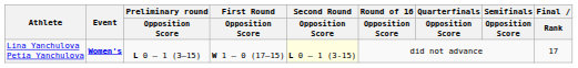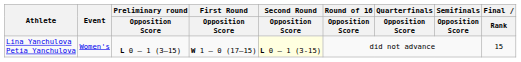 <table class=wikitable style="font-size:90%">
 <tr>
 <th rowspan="2">Athlete</th>
 <th rowspan="2">Event</th>
 <th>Preliminary round</th>
 <th>First Round</th>
 <th>Second Round</th>
 <th>Round of 16</th>
 <th>Quarterfinals</th>
 <th>Semifinals</th>
 <th colspan=2>Final / </th>
 </tr>
 <tr style="font-size:95%">
 <th>Opposition<br>Score</th>
 <th>Opposition<br>Score</th>
 <th>Opposition<br>Score</th>
 <th>Opposition<br>Score</th>
 <th>Opposition<br>Score</th>
 <th>Opposition<br>Score</th>
 <th>Rank</th>
 </tr>
 <tr align=center>
 <td align=left><a href='#'>Lina Yanchulova</a><br><a href='#'>Petia Yanchulova</a></td>
-<td align=left><strong><a href='#'>Women's</a></strong></td>
+<td align=left><a href='#'>Women's</a></td>
 <td><br><strong>L</strong> 0 – 1 (3–15)</td>
 <td><br><strong>W</strong> 1 – 0 (17–15)</td>
 <td style="background: lightyellow;"><br><strong>L</strong> 0 – 1 (3-15)</td>
 <td colspan=3>did not advance</td>
-<td>17</td>
+<td>15</td>
 </tr>
 </table>
